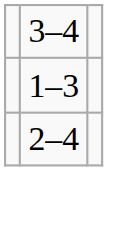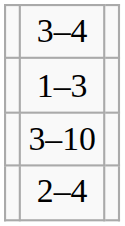 <table class="wikitable">
 <tr>
 <td align=center></td>
 <td align=center>3–4</td>
 <td align=center><strong></strong></td>
 </tr>
 <tr>
 <td align=center></td>
 <td align=center>1–3</td>
 <td align=center><strong></strong></td>
 </tr>
 <tr>
 <td align=center></td>
+<td align=center>3–10</td>
+<td align=center><strong></strong></td>
+</tr>
+<tr>
+<td align=center></td>
 <td align=center>2–4</td>
 <td align=center><strong></strong></td>
 </tr>
 </table>
